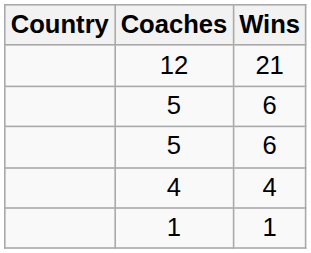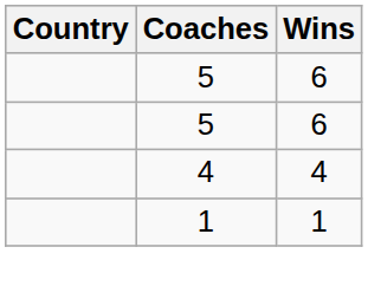 <table class="wikitable sortable" style="text-align: center;">
 <tr>
 <th>Country</th>
 <th>Coaches</th>
 <th>Wins</th>
-</tr>
-<tr>
-<td align=left></td>
-<td>12</td>
-<td>21</td>
 </tr>
 <tr>
 <td align=left></td>
 <td>5</td>
 <td>6</td>
 </tr>
 <tr>
 <td align=left></td>
 <td>5</td>
 <td>6</td>
 </tr>
 <tr>
 <td align=left></td>
 <td>4</td>
 <td>4</td>
 </tr>
 <tr>
 <td align=left></td>
 <td>1</td>
 <td>1</td>
 </tr>
 </table>
